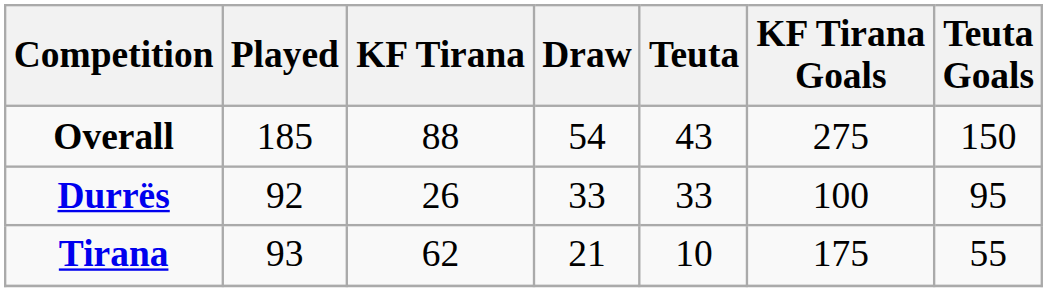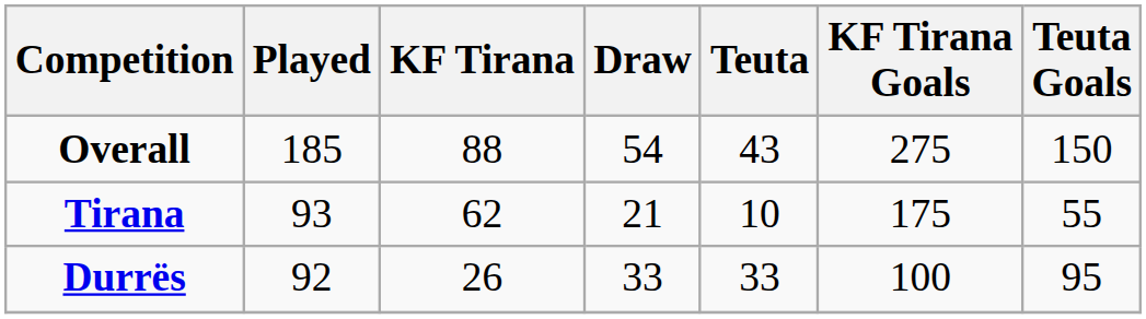 <table class=wikitable style="text-align:center">
 <tr>
 <th>Competition</th>
 <th>Played</th>
 <th>KF Tirana</th>
 <th>Draw</th>
 <th>Teuta</th>
 <th>KF Tirana <br> Goals</th>
 <th>Teuta <br> Goals</th>
 </tr>
 <tr>
 <td><strong>Overall</strong></td>
 <td>185</td>
 <td>88</td>
 <td>54</td>
 <td>43</td>
 <td>275</td>
 <td>150</td>
 </tr>
 <tr>
+<td><strong><a href='#'>Tirana</a></strong></td>
+<td>93</td>
+<td>62</td>
+<td>21</td>
+<td>10</td>
+<td>175</td>
+<td>55</td>
+</tr>
+<tr>
 <td><strong><a href='#'>Durrës</a></strong></td>
 <td>92</td>
 <td>26</td>
 <td>33</td>
 <td>33</td>
 <td>100</td>
 <td>95</td>
 </tr>
 <tr>
-<td><strong><a href='#'>Tirana</a></strong></td>
-<td>93</td>
-<td>62</td>
-<td>21</td>
-<td>10</td>
-<td>175</td>
-<td>55</td>
-</tr>
-<tr>
 </tr>
 </table>
